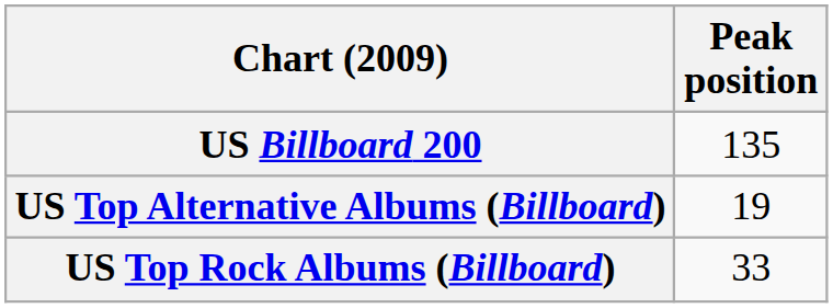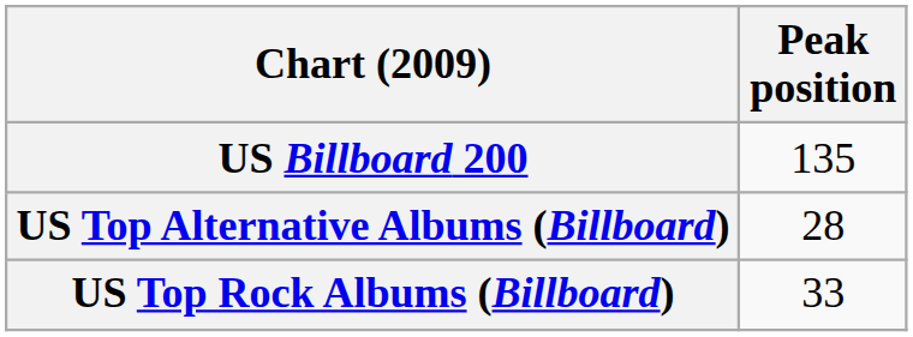 <table class="wikitable sortable plainrowheaders" style="text-align:center;">
 <tr>
 <th scope="col">Chart (2009)</th>
 <th scope="col">Peak<br>position</th>
 </tr>
 <tr>
 <th scope="row">US <a href='#'><em>Billboard</em> 200</a></th>
 <td>135</td>
 </tr>
 <tr>
 <th scope="row">US <a href='#'>Top Alternative Albums</a> (<em><a href='#'>Billboard</a></em>)</th>
-<td>19</td>
+<td>28</td>
 </tr>
 <tr>
 <th scope="row">US <a href='#'>Top Rock Albums</a> (<em><a href='#'>Billboard</a></em>)</th>
 <td>33</td>
 </tr>
 </table>
